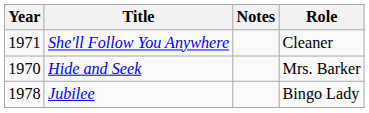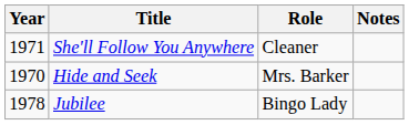 <table class="wikitable">
 <tr>
 <th>Year</th>
 <th>Title</th>
+<th>Role</th>
 <th>Notes</th>
-<th>Role</th>
 </tr>
 <tr>
 <td>1971</td>
 <td><em><a href='#'>She'll Follow You Anywhere</a></em></td>
+<td>Cleaner</td>
 <td></td>
-<td>Cleaner</td>
 </tr>
 <tr>
 <td>1970</td>
 <td><em><a href='#'>Hide and Seek</a></em></td>
+<td>Mrs. Barker</td>
 <td></td>
-<td>Mrs. Barker</td>
 </tr>
 <tr>
 <td>1978</td>
 <td><em><a href='#'>Jubilee</a></em></td>
+<td>Bingo Lady</td>
 <td></td>
-<td>Bingo Lady</td>
 </tr>
 </table>
